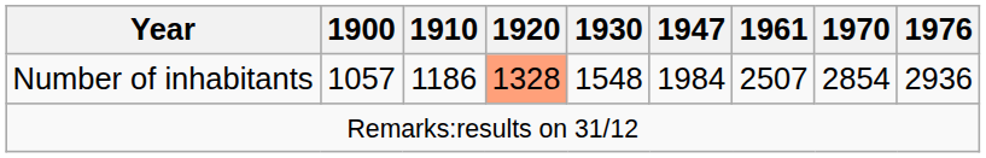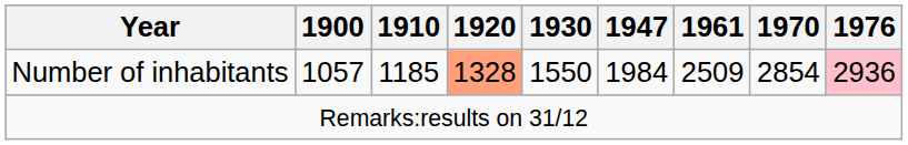 <table class="wikitable" rules="all" style="margin: 1em auto;">
 <tr>
 <th>Year</th>
 <th>1900</th>
 <th>1910</th>
 <th>1920</th>
 <th>1930</th>
 <th>1947</th>
 <th>1961</th>
 <th>1970</th>
 <th>1976</th>
 </tr>
 <tr>
 <td>Number of inhabitants</td>
 <td align=center>1057</td>
-<td align=center>1186</td>
+<td align=center>1185</td>
 <td align=center style="background: lightsalmon;">1328</td>
-<td align=center>1548</td>
+<td align=center>1550</td>
 <td align=center>1984</td>
-<td align=center>2507</td>
+<td align=center>2509</td>
 <td align=center>2854</td>
-<td align=center>2936</td>
+<td align=center style="background: pink;">2936</td>
 </tr>
 <tr>
 <td colspan=10 align=center><small>Remarks:results on 31/12</small></td>
 </tr>
 </table>
